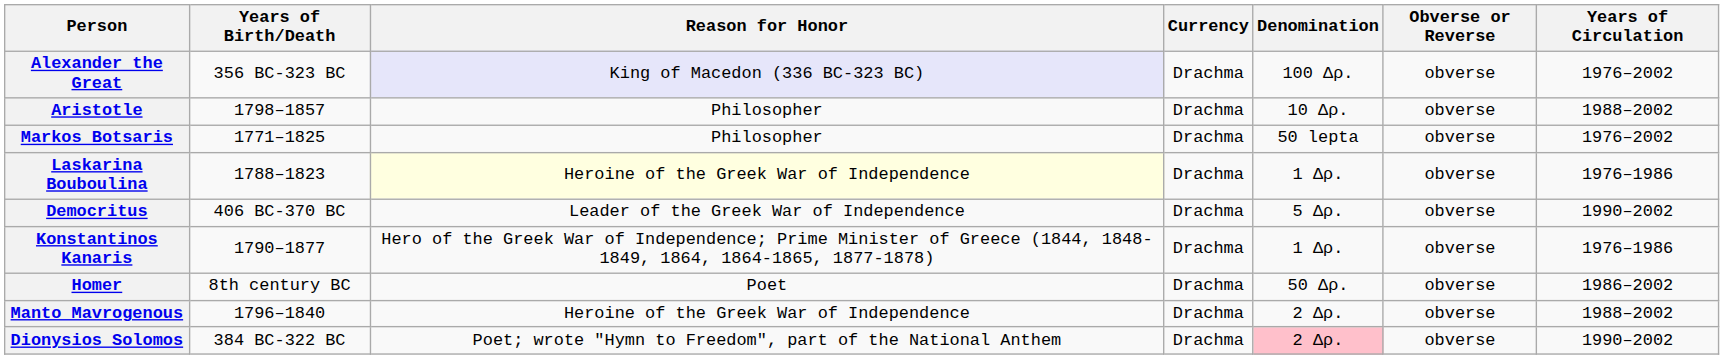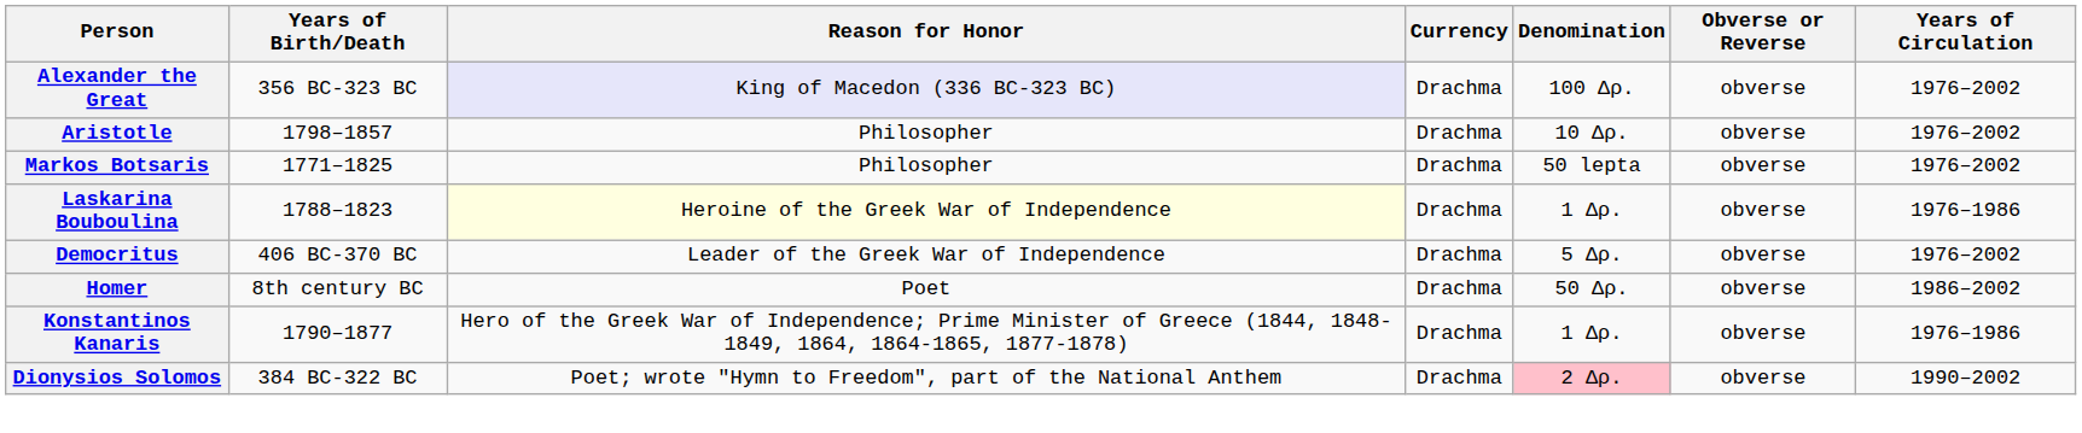 <table class="wikitable" style="font-size:95%; text-align:center;">
 <tr>
 <th>Person</th>
 <th>Years of Birth/Death</th>
 <th>Reason for Honor</th>
 <th>Currency</th>
 <th>Denomination</th>
 <th>Obverse or Reverse</th>
 <th>Years of Circulation</th>
 </tr>
 <tr>
 <th><a href='#'>Alexander the Great</a></th>
 <td>356 BC-323 BC</td>
 <td style="background: lavender;">King of Macedon (336 BC-323 BC)</td>
 <td>Drachma</td>
 <td>100 Δρ.</td>
 <td>obverse</td>
 <td>1976–2002</td>
 </tr>
 <tr>
 <th><a href='#'>Aristotle</a></th>
 <td>1798–1857</td>
 <td>Philosopher</td>
 <td>Drachma</td>
 <td>10 Δρ.</td>
 <td>obverse</td>
-<td>1988–2002</td>
+<td>1976–2002</td>
 </tr>
 <tr>
 <th><a href='#'>Markos Botsaris</a></th>
 <td>1771–1825</td>
 <td>Philosopher</td>
 <td>Drachma</td>
 <td>50 lepta</td>
 <td>obverse</td>
 <td>1976–2002</td>
 </tr>
 <tr>
 <th><a href='#'>Laskarina Bouboulina</a></th>
 <td>1788–1823</td>
 <td style="background: lightyellow;">Heroine of the Greek War of Independence</td>
 <td>Drachma</td>
 <td>1 Δρ.</td>
 <td>obverse</td>
 <td>1976–1986</td>
 </tr>
 <tr>
 <th><a href='#'>Democritus</a></th>
 <td>406 BC-370 BC</td>
 <td>Leader of the Greek War of Independence</td>
 <td>Drachma</td>
 <td>5 Δρ.</td>
 <td>obverse</td>
-<td>1990–2002</td>
+<td>1976–2002</td>
+</tr>
+<tr>
+<th><a href='#'>Homer</a></th>
+<td>8th century BC</td>
+<td>Poet</td>
+<td>Drachma</td>
+<td>50 Δρ.</td>
+<td>obverse</td>
+<td>1986–2002</td>
 </tr>
 <tr>
 <th><a href='#'>Konstantinos Kanaris</a></th>
 <td>1790–1877</td>
 <td>Hero of the Greek War of Independence; Prime Minister of Greece (1844, 1848-1849, 1864, 1864-1865, 1877-1878)</td>
 <td>Drachma</td>
 <td>1 Δρ.</td>
 <td>obverse</td>
 <td>1976–1986</td>
 </tr>
 <tr>
-<th><a href='#'>Homer</a></th>
-<td>8th century BC</td>
-<td>Poet</td>
-<td>Drachma</td>
-<td>50 Δρ.</td>
-<td>obverse</td>
-<td>1986–2002</td>
-</tr>
-<tr>
-<th><a href='#'>Manto Mavrogenous</a></th>
-<td>1796–1840</td>
-<td>Heroine of the Greek War of Independence</td>
-<td>Drachma</td>
-<td>2 Δρ.</td>
-<td>obverse</td>
-<td>1988–2002</td>
-</tr>
-<tr>
 <th><a href='#'>Dionysios Solomos</a></th>
 <td>384 BC-322 BC</td>
 <td>Poet; wrote "Hymn to Freedom", part of the National Anthem</td>
 <td>Drachma</td>
 <td style="background: pink;">2 Δρ.</td>
 <td>obverse</td>
 <td>1990–2002</td>
 </tr>
 </table>
